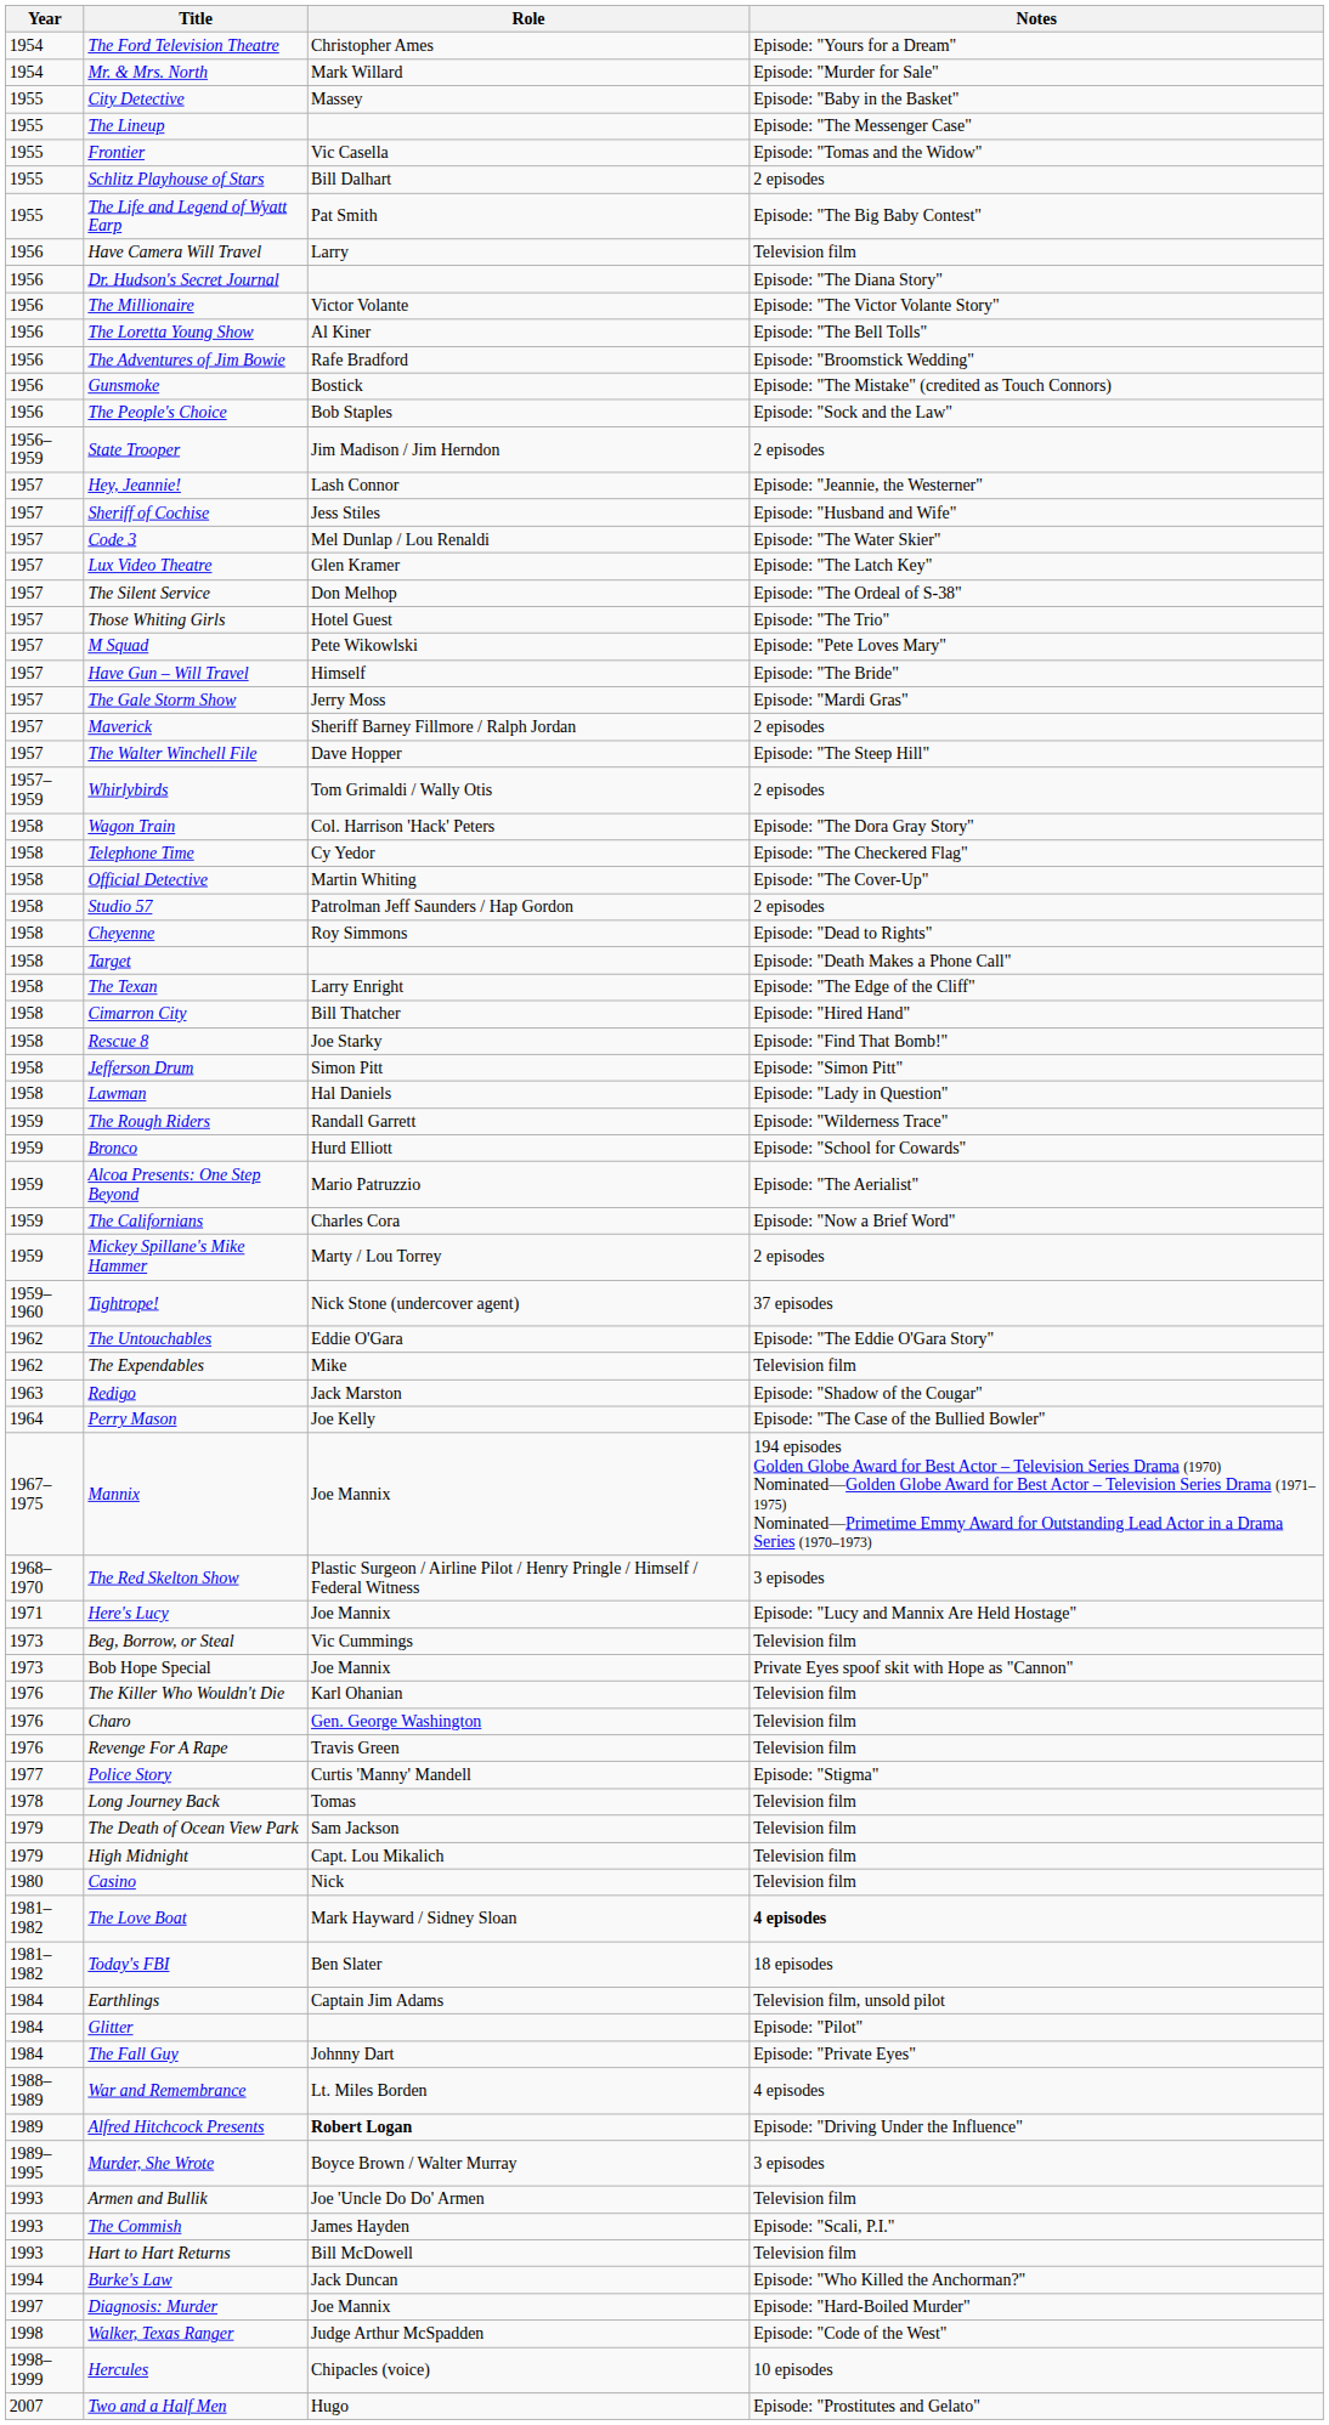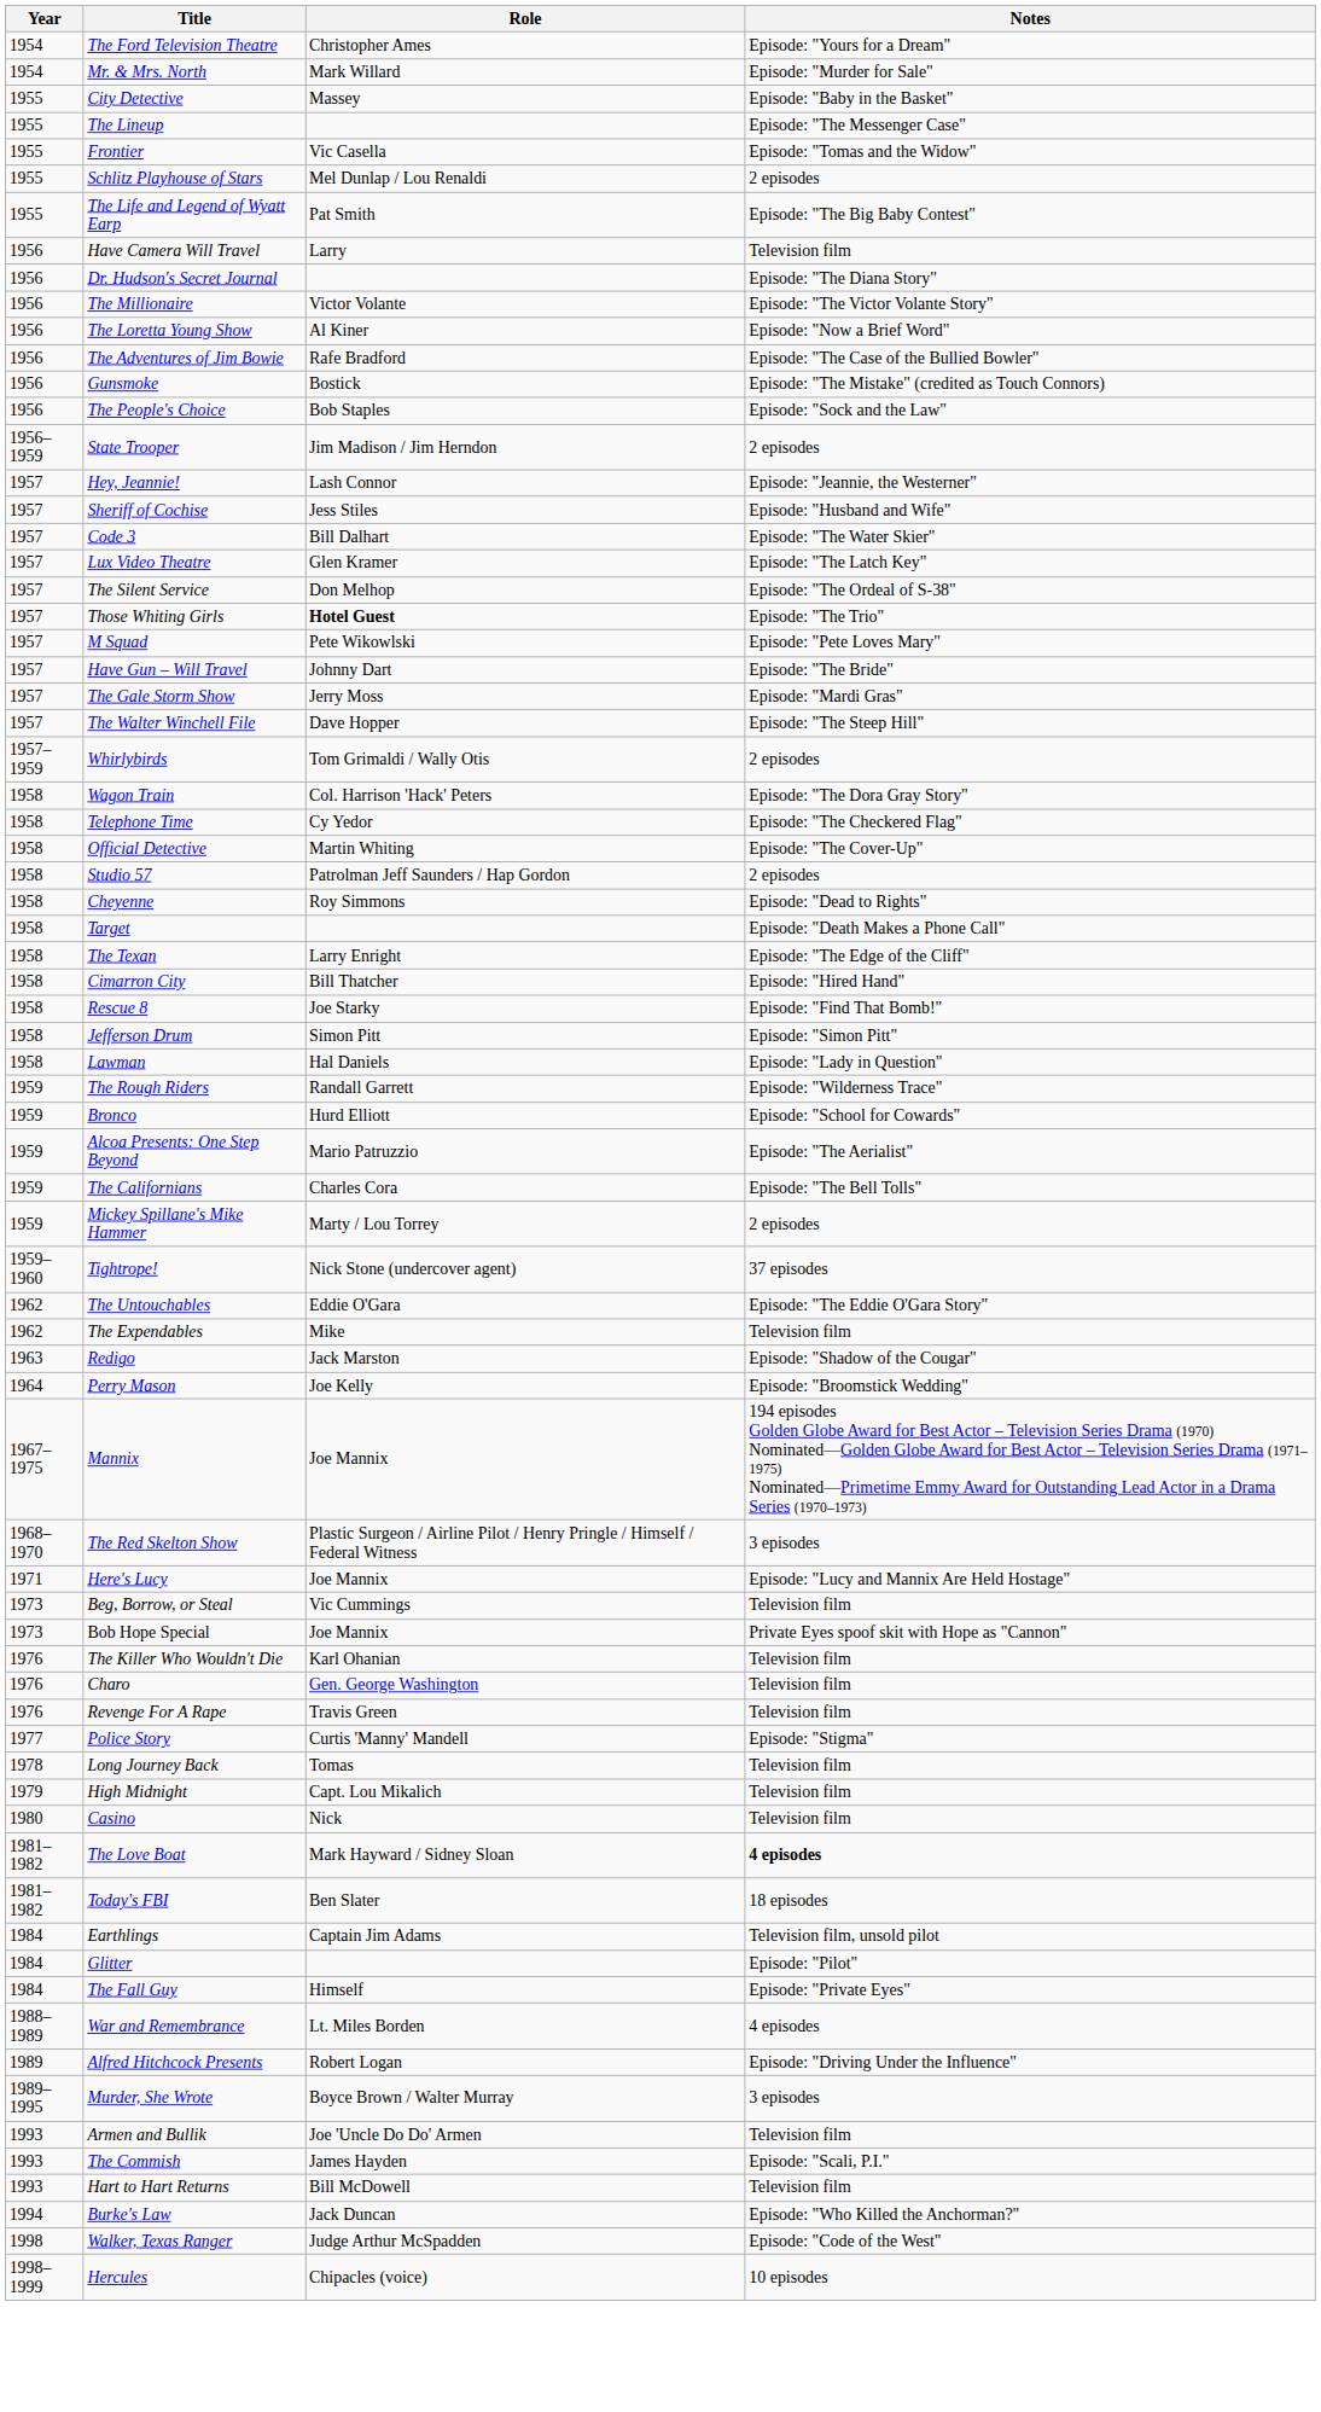 <table class="wikitable sortable">
 <tr>
 <th>Year</th>
 <th>Title</th>
 <th>Role</th>
 <th class="unsortable">Notes</th>
 </tr>
 <tr>
 <td>1954</td>
 <td><em><a href='#'>The Ford Television Theatre</a></em></td>
 <td>Christopher Ames</td>
 <td>Episode: "Yours for a Dream"</td>
 </tr>
 <tr>
 <td>1954</td>
 <td><em><a href='#'>Mr. & Mrs. North</a></em></td>
 <td>Mark Willard</td>
 <td>Episode: "Murder for Sale"</td>
 </tr>
 <tr>
 <td>1955</td>
 <td><em><a href='#'>City Detective</a></em></td>
 <td>Massey</td>
 <td>Episode: "Baby in the Basket"</td>
 </tr>
 <tr>
 <td>1955</td>
 <td><em><a href='#'>The Lineup</a></em></td>
 <td></td>
 <td>Episode: "The Messenger Case"</td>
 </tr>
 <tr>
 <td>1955</td>
 <td><em><a href='#'>Frontier</a></em></td>
 <td>Vic Casella</td>
 <td>Episode: "Tomas and the Widow"</td>
 </tr>
 <tr>
 <td>1955</td>
 <td><em><a href='#'>Schlitz Playhouse of Stars</a></em></td>
-<td>Bill Dalhart</td>
+<td>Mel Dunlap / Lou Renaldi</td>
 <td>2 episodes</td>
 </tr>
 <tr>
 <td>1955</td>
 <td><em><a href='#'>The Life and Legend of Wyatt Earp</a></em></td>
 <td>Pat Smith</td>
 <td>Episode: "The Big Baby Contest"</td>
 </tr>
 <tr>
 <td>1956</td>
 <td><em>Have Camera Will Travel</em></td>
 <td>Larry</td>
 <td>Television film</td>
 </tr>
 <tr>
 <td>1956</td>
 <td><em><a href='#'>Dr. Hudson's Secret Journal</a></em></td>
 <td></td>
 <td>Episode: "The Diana Story"</td>
 </tr>
 <tr>
 <td>1956</td>
 <td><em><a href='#'>The Millionaire</a></em></td>
 <td>Victor Volante</td>
 <td>Episode: "The Victor Volante Story"</td>
 </tr>
 <tr>
 <td>1956</td>
 <td><em><a href='#'>The Loretta Young Show</a></em></td>
 <td>Al Kiner</td>
-<td>Episode: "The Bell Tolls"</td>
+<td>Episode: "Now a Brief Word"</td>
 </tr>
 <tr>
 <td>1956</td>
 <td><em><a href='#'>The Adventures of Jim Bowie</a></em></td>
 <td>Rafe Bradford</td>
-<td>Episode: "Broomstick Wedding"</td>
+<td>Episode: "The Case of the Bullied Bowler"</td>
 </tr>
 <tr>
 <td>1956</td>
 <td><em><a href='#'>Gunsmoke</a></em></td>
 <td>Bostick</td>
 <td>Episode: "The Mistake" (credited as Touch Connors)</td>
 </tr>
 <tr>
 <td>1956</td>
 <td><em><a href='#'>The People's Choice</a></em></td>
 <td>Bob Staples</td>
 <td>Episode: "Sock and the Law"</td>
 </tr>
 <tr>
 <td>1956–1959</td>
 <td><em><a href='#'>State Trooper</a></em></td>
 <td>Jim Madison / Jim Herndon</td>
 <td>2 episodes</td>
 </tr>
 <tr>
 <td>1957</td>
 <td><em><a href='#'>Hey, Jeannie!</a></em></td>
 <td>Lash Connor</td>
 <td>Episode: "Jeannie, the Westerner"</td>
 </tr>
 <tr>
 <td>1957</td>
 <td><em><a href='#'>Sheriff of Cochise</a></em></td>
 <td>Jess Stiles</td>
 <td>Episode: "Husband and Wife"</td>
 </tr>
 <tr>
 <td>1957</td>
 <td><em><a href='#'>Code 3</a></em></td>
-<td>Mel Dunlap / Lou Renaldi</td>
+<td>Bill Dalhart</td>
 <td>Episode: "The Water Skier"</td>
 </tr>
 <tr>
 <td>1957</td>
 <td><em><a href='#'>Lux Video Theatre</a></em></td>
 <td>Glen Kramer</td>
 <td>Episode: "The Latch Key"</td>
 </tr>
 <tr>
 <td>1957</td>
 <td><em>The Silent Service</em></td>
 <td>Don Melhop</td>
 <td>Episode: "The Ordeal of S-38"</td>
 </tr>
 <tr>
 <td>1957</td>
 <td><em>Those Whiting Girls</em></td>
-<td>Hotel Guest</td>
+<td><strong>Hotel Guest</strong></td>
 <td>Episode: "The Trio"</td>
 </tr>
 <tr>
 <td>1957</td>
 <td><em><a href='#'>M Squad</a></em></td>
 <td>Pete Wikowlski</td>
 <td>Episode: "Pete Loves Mary"</td>
 </tr>
 <tr>
 <td>1957</td>
 <td><em><a href='#'>Have Gun – Will Travel</a></em></td>
-<td>Himself</td>
+<td>Johnny Dart</td>
 <td>Episode: "The Bride"</td>
 </tr>
 <tr>
 <td>1957</td>
 <td><em><a href='#'>The Gale Storm Show</a></em></td>
 <td>Jerry Moss</td>
 <td>Episode: "Mardi Gras"</td>
-</tr>
-<tr>
-<td>1957</td>
-<td><em><a href='#'>Maverick</a></em></td>
-<td>Sheriff Barney Fillmore / Ralph Jordan</td>
-<td>2 episodes</td>
 </tr>
 <tr>
 <td>1957</td>
 <td><em><a href='#'>The Walter Winchell File</a></em></td>
 <td>Dave Hopper</td>
 <td>Episode: "The Steep Hill"</td>
 </tr>
 <tr>
 <td>1957–1959</td>
 <td><em><a href='#'>Whirlybirds</a></em></td>
 <td>Tom Grimaldi / Wally Otis</td>
 <td>2 episodes</td>
 </tr>
 <tr>
 <td>1958</td>
 <td><em><a href='#'>Wagon Train</a></em></td>
 <td>Col. Harrison 'Hack' Peters</td>
 <td>Episode: "The Dora Gray Story"</td>
 </tr>
 <tr>
 <td>1958</td>
 <td><em><a href='#'>Telephone Time</a></em></td>
 <td>Cy Yedor</td>
 <td>Episode: "The Checkered Flag"</td>
 </tr>
 <tr>
 <td>1958</td>
 <td><em><a href='#'>Official Detective</a></em></td>
 <td>Martin Whiting</td>
 <td>Episode: "The Cover-Up"</td>
 </tr>
 <tr>
 <td>1958</td>
 <td><em><a href='#'>Studio 57</a></em></td>
 <td>Patrolman Jeff Saunders / Hap Gordon</td>
 <td>2 episodes</td>
 </tr>
 <tr>
 <td>1958</td>
 <td><em><a href='#'>Cheyenne</a></em></td>
 <td>Roy Simmons</td>
 <td>Episode: "Dead to Rights"</td>
 </tr>
 <tr>
 <td>1958</td>
 <td><em><a href='#'>Target</a></em></td>
 <td></td>
 <td>Episode: "Death Makes a Phone Call"</td>
 </tr>
 <tr>
 <td>1958</td>
 <td><em><a href='#'>The Texan</a></em></td>
 <td>Larry Enright</td>
 <td>Episode: "The Edge of the Cliff"</td>
 </tr>
 <tr>
 <td>1958</td>
 <td><em><a href='#'>Cimarron City</a></em></td>
 <td>Bill Thatcher</td>
 <td>Episode: "Hired Hand"</td>
 </tr>
 <tr>
 <td>1958</td>
 <td><em><a href='#'>Rescue 8</a></em></td>
 <td>Joe Starky</td>
 <td>Episode: "Find That Bomb!"</td>
 </tr>
 <tr>
 <td>1958</td>
 <td><em><a href='#'>Jefferson Drum</a></em></td>
 <td>Simon Pitt</td>
 <td>Episode: "Simon Pitt"</td>
 </tr>
 <tr>
 <td>1958</td>
 <td><em><a href='#'>Lawman</a></em></td>
 <td>Hal Daniels</td>
 <td>Episode: "Lady in Question"</td>
 </tr>
 <tr>
 <td>1959</td>
 <td><em><a href='#'>The Rough Riders</a></em></td>
 <td>Randall Garrett</td>
 <td>Episode: "Wilderness Trace"</td>
 </tr>
 <tr>
 <td>1959</td>
 <td><em><a href='#'>Bronco</a></em></td>
 <td>Hurd Elliott</td>
 <td>Episode: "School for Cowards"</td>
 </tr>
 <tr>
 <td>1959</td>
 <td><em><a href='#'>Alcoa Presents: One Step Beyond</a></em></td>
 <td>Mario Patruzzio</td>
 <td>Episode: "The Aerialist"</td>
 </tr>
 <tr>
 <td>1959</td>
 <td><em><a href='#'>The Californians</a></em></td>
 <td>Charles Cora</td>
-<td>Episode: "Now a Brief Word"</td>
+<td>Episode: "The Bell Tolls"</td>
 </tr>
 <tr>
 <td>1959</td>
 <td><em><a href='#'>Mickey Spillane's Mike Hammer</a></em></td>
 <td>Marty / Lou Torrey</td>
 <td>2 episodes</td>
 </tr>
 <tr>
 <td>1959–1960</td>
 <td><em><a href='#'>Tightrope!</a></em></td>
 <td>Nick Stone (undercover agent)</td>
 <td>37 episodes</td>
 </tr>
 <tr>
 <td>1962</td>
 <td><em><a href='#'>The Untouchables</a></em></td>
 <td>Eddie O'Gara</td>
 <td>Episode: "The Eddie O'Gara Story"</td>
 </tr>
 <tr>
 <td>1962</td>
 <td><em>The Expendables</em></td>
 <td>Mike</td>
 <td>Television film</td>
 </tr>
 <tr>
 <td>1963</td>
 <td><em><a href='#'>Redigo</a></em></td>
 <td>Jack Marston</td>
 <td>Episode: "Shadow of the Cougar"</td>
 </tr>
 <tr>
 <td>1964</td>
 <td><em><a href='#'>Perry Mason</a></em></td>
 <td>Joe Kelly</td>
-<td>Episode: "The Case of the Bullied Bowler"</td>
+<td>Episode: "Broomstick Wedding"</td>
 </tr>
 <tr>
 <td>1967–1975</td>
 <td><em><a href='#'>Mannix</a></em></td>
 <td>Joe Mannix</td>
 <td>194 episodes<br><a href='#'>Golden Globe Award for Best Actor – Television Series Drama</a> <small>(1970)</small><br>Nominated—<a href='#'>Golden Globe Award for Best Actor – Television Series Drama</a> <small>(1971–1975)</small><br>Nominated—<a href='#'>Primetime Emmy Award for Outstanding Lead Actor in a Drama Series</a> <small>(1970–1973)</small></td>
 </tr>
 <tr>
 <td>1968–1970</td>
 <td><em><a href='#'>The Red Skelton Show</a></em></td>
 <td>Plastic Surgeon / Airline Pilot / Henry Pringle / Himself / Federal Witness</td>
 <td>3 episodes</td>
 </tr>
 <tr>
 <td>1971</td>
 <td><em><a href='#'>Here's Lucy</a></em></td>
 <td>Joe Mannix</td>
 <td>Episode: "Lucy and Mannix Are Held Hostage"</td>
 </tr>
 <tr>
 <td>1973</td>
 <td><em>Beg, Borrow, or Steal</em></td>
 <td>Vic Cummings</td>
 <td>Television film</td>
 </tr>
 <tr>
 <td>1973</td>
 <td>Bob Hope Special</td>
 <td>Joe Mannix</td>
 <td>Private Eyes spoof skit with Hope as "Cannon"</td>
 </tr>
 <tr>
 <td>1976</td>
 <td><em>The Killer Who Wouldn't Die</em></td>
 <td>Karl Ohanian</td>
 <td>Television film</td>
 </tr>
 <tr>
 <td>1976</td>
 <td><em>Charo</em></td>
 <td><a href='#'>Gen. George Washington</a></td>
 <td>Television film</td>
 </tr>
 <tr>
 <td>1976</td>
 <td><em>Revenge For A Rape</em></td>
 <td>Travis Green</td>
 <td>Television film</td>
 </tr>
 <tr>
 <td>1977</td>
 <td><em><a href='#'>Police Story</a></em></td>
 <td>Curtis 'Manny' Mandell</td>
 <td>Episode: "Stigma"</td>
 </tr>
 <tr>
 <td>1978</td>
 <td><em>Long Journey Back</em></td>
 <td>Tomas</td>
 <td>Television film</td>
 </tr>
 <tr>
 <td>1979</td>
-<td><em>The Death of Ocean View Park</em></td>
-<td>Sam Jackson</td>
-<td>Television film</td>
-</tr>
-<tr>
-<td>1979</td>
 <td><em>High Midnight</em></td>
 <td>Capt. Lou Mikalich</td>
 <td>Television film</td>
 </tr>
 <tr>
 <td>1980</td>
 <td><em><a href='#'>Casino</a></em></td>
 <td>Nick</td>
 <td>Television film</td>
 </tr>
 <tr>
 <td>1981–1982</td>
 <td><em><a href='#'>The Love Boat</a></em></td>
 <td>Mark Hayward / Sidney Sloan</td>
 <td><strong>4 episodes</strong></td>
 </tr>
 <tr>
 <td>1981–1982</td>
 <td><em><a href='#'>Today's FBI</a></em></td>
 <td>Ben Slater</td>
 <td>18 episodes</td>
 </tr>
 <tr>
 <td>1984</td>
 <td><em>Earthlings</em></td>
 <td>Captain Jim Adams</td>
 <td>Television film, unsold pilot</td>
 </tr>
 <tr>
 <td>1984</td>
 <td><em><a href='#'>Glitter</a></em></td>
 <td></td>
 <td>Episode: "Pilot"</td>
 </tr>
 <tr>
 <td>1984</td>
 <td><em><a href='#'>The Fall Guy</a></em></td>
-<td>Johnny Dart</td>
+<td>Himself</td>
 <td>Episode: "Private Eyes"</td>
 </tr>
 <tr>
 <td>1988–1989</td>
 <td><em><a href='#'>War and Remembrance</a></em></td>
 <td>Lt. Miles Borden</td>
 <td>4 episodes</td>
 </tr>
 <tr>
 <td>1989</td>
 <td><em><a href='#'>Alfred Hitchcock Presents</a></em></td>
-<td><strong>Robert Logan</strong></td>
+<td>Robert Logan</td>
 <td>Episode: "Driving Under the Influence"</td>
 </tr>
 <tr>
 <td>1989–1995</td>
 <td><em><a href='#'>Murder, She Wrote</a></em></td>
 <td>Boyce Brown / Walter Murray</td>
 <td>3 episodes</td>
 </tr>
 <tr>
 <td>1993</td>
 <td><em>Armen and Bullik</em></td>
 <td>Joe 'Uncle Do Do' Armen</td>
 <td>Television film</td>
 </tr>
 <tr>
 <td>1993</td>
 <td><em><a href='#'>The Commish</a></em></td>
 <td>James Hayden</td>
 <td>Episode: "Scali, P.I."</td>
 </tr>
 <tr>
 <td>1993</td>
 <td><em>Hart to Hart Returns</em></td>
 <td>Bill McDowell</td>
 <td>Television film</td>
 </tr>
 <tr>
 <td>1994</td>
 <td><em><a href='#'>Burke's Law</a></em></td>
 <td>Jack Duncan</td>
 <td>Episode: "Who Killed the Anchorman?"</td>
 </tr>
 <tr>
-<td>1997</td>
-<td><em><a href='#'>Diagnosis: Murder</a></em></td>
-<td>Joe Mannix</td>
-<td>Episode: "Hard-Boiled Murder"</td>
-</tr>
-<tr>
 <td>1998</td>
 <td><em><a href='#'>Walker, Texas Ranger</a></em></td>
 <td>Judge Arthur McSpadden</td>
 <td>Episode: "Code of the West"</td>
 </tr>
 <tr>
 <td>1998–1999</td>
 <td><em><a href='#'>Hercules</a></em></td>
 <td>Chipacles (voice)</td>
 <td>10 episodes</td>
 </tr>
-<tr>
-<td>2007</td>
-<td><em><a href='#'>Two and a Half Men</a></em></td>
-<td>Hugo</td>
-<td>Episode: "Prostitutes and Gelato"</td>
-</tr>
 </table>
